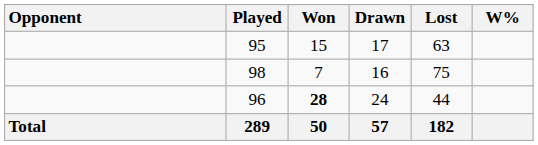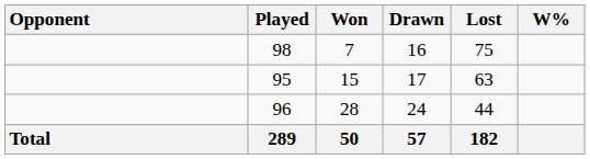 <table class="wikitable sortable" style="text-align:center;">
 <tr>
 <th style="width:200px; text-align:left;">Opponent</th>
 <th style="width:50px;">Played</th>
 <th style="width:50px;">Won</th>
 <th style="width:50px;">Drawn</th>
 <th style="width:50px;">Lost</th>
 <th style="width:50px;">W%</th>
 </tr>
 <tr>
 <td style="text-align:left;"><strong></strong></td>
+<td>98</td>
+<td>7</td>
+<td>16</td>
+<td>75</td>
+<td></td>
+</tr>
+<tr>
+<td style="text-align:left;"><strong></strong></td>
 <td>95</td>
 <td>15</td>
 <td>17</td>
 <td>63</td>
 <td></td>
 </tr>
 <tr>
 <td style="text-align:left;"><strong></strong></td>
-<td>98</td>
-<td>7</td>
-<td>16</td>
-<td>75</td>
-<td></td>
-</tr>
-<tr>
-<td style="text-align:left;"><strong></strong></td>
 <td>96</td>
-<td><strong>28</strong></td>
+<td>28</td>
 <td>24</td>
 <td>44</td>
 <td></td>
 </tr>
 <tr>
 <th style="text-align:left;"><strong>Total</strong></th>
 <th>289</th>
 <th>50</th>
 <th>57</th>
 <th>182</th>
 <th></th>
 </tr>
 </table>
